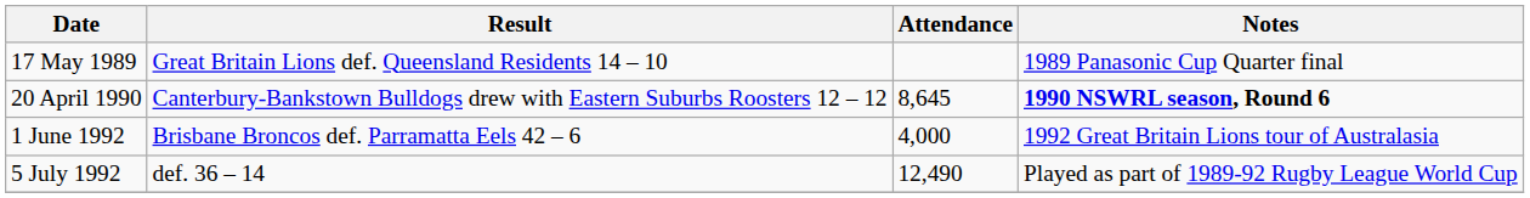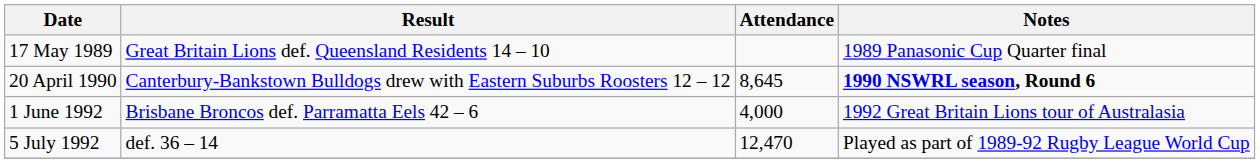 <table class="wikitable">
 <tr>
 <th>Date</th>
 <th>Result</th>
 <th>Attendance</th>
 <th>Notes</th>
 </tr>
 <tr>
 <td>17 May 1989</td>
 <td> <a href='#'>Great Britain Lions</a> def.  <a href='#'>Queensland Residents</a> 14 – 10</td>
 <td></td>
 <td><a href='#'>1989 Panasonic Cup</a> Quarter final</td>
 </tr>
 <tr>
 <td>20 April 1990</td>
 <td> <a href='#'>Canterbury-Bankstown Bulldogs</a> drew with  <a href='#'>Eastern Suburbs Roosters</a> 12 – 12</td>
 <td>8,645</td>
 <td><strong><a href='#'>1990 NSWRL season</a>, Round 6</strong></td>
 </tr>
 <tr>
 <td>1 June 1992</td>
 <td> <a href='#'>Brisbane Broncos</a> def.  <a href='#'>Parramatta Eels</a> 42 – 6</td>
 <td>4,000</td>
 <td><a href='#'>1992 Great Britain Lions tour of Australasia</a></td>
 </tr>
 <tr>
 <td>5 July 1992</td>
 <td> def.  36 – 14</td>
-<td>12,490</td>
+<td>12,470</td>
 <td>Played as part of <a href='#'>1989-92 Rugby League World Cup</a></td>
 </tr>
 <tr>
 </tr>
 </table>
